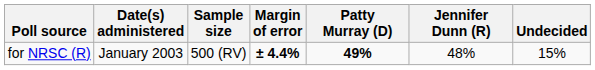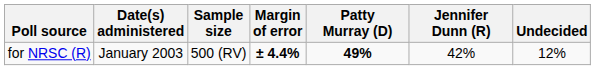 <table class="wikitable" style="font-size:90%;text-align:center;">
 <tr style="vertical-align:bottom">
 <th>Poll source</th>
 <th>Date(s)<br>administered</th>
 <th>Sample<br>size</th>
 <th>Margin<br>of error</th>
 <th style="width:100px;">Patty<br>Murray (D)</th>
 <th style="width:100px;">Jennifer<br>Dunn (R)</th>
 <th>Undecided</th>
 </tr>
 <tr>
 <td style="text-align:left;">for <a href='#'>NRSC (R)</a></td>
 <td>January 2003</td>
 <td>500 (RV)</td>
 <td><strong>± 4.4%</strong></td>
 <td><strong>49%</strong></td>
-<td>48%</td>
-<td>15%</td>
+<td>42%</td>
+<td>12%</td>
 </tr>
 </table>
